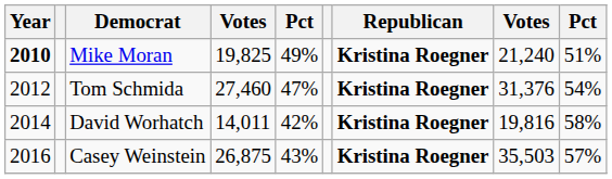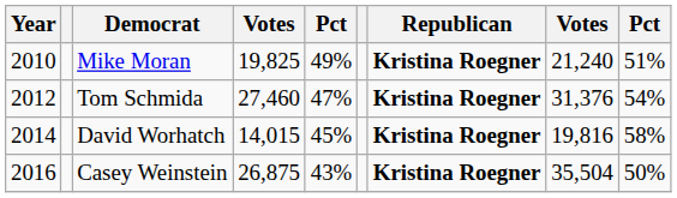 <table class="wikitable" style="font-size:95%">
 <tr>
 <th>Year</th>
 <th></th>
 <th>Democrat</th>
 <th>Votes</th>
 <th>Pct</th>
 <th></th>
 <th>Republican</th>
 <th>Votes</th>
 <th>Pct</th>
 </tr>
 <tr>
-<td><strong>2010</strong></td>
+<td>2010</td>
 <td></td>
 <td><a href='#'>Mike Moran</a></td>
 <td>19,825</td>
 <td>49%</td>
 <td></td>
 <td><strong>Kristina Roegner</strong></td>
 <td>21,240</td>
 <td>51%</td>
 </tr>
 <tr>
 <td>2012</td>
 <td></td>
 <td>Tom Schmida</td>
 <td>27,460</td>
 <td>47%</td>
 <td></td>
 <td><strong>Kristina Roegner</strong></td>
 <td>31,376</td>
 <td>54%</td>
 </tr>
 <tr>
 <td>2014</td>
 <td></td>
 <td>David Worhatch</td>
-<td>14,011</td>
-<td>42%</td>
+<td>14,015</td>
+<td>45%</td>
 <td></td>
 <td><strong>Kristina Roegner</strong></td>
 <td>19,816</td>
 <td>58%</td>
 </tr>
 <tr>
 <td>2016</td>
 <td></td>
 <td>Casey Weinstein</td>
 <td>26,875</td>
 <td>43%</td>
 <td></td>
 <td><strong>Kristina Roegner</strong></td>
-<td>35,503</td>
-<td>57%</td>
+<td>35,504</td>
+<td>50%</td>
 </tr>
 <tr>
 </tr>
 </table>
